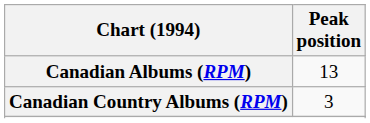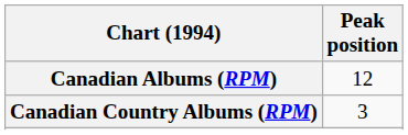 <table class="wikitable sortable plainrowheaders" style="text-align:center">
 <tr>
 <th scope="col">Chart (1994)</th>
 <th scope="col">Peak<br> position</th>
 </tr>
 <tr>
 <th scope="row">Canadian Albums (<em><a href='#'>RPM</a></em>)</th>
-<td>13</td>
+<td>12</td>
 </tr>
 <tr>
 <th scope="row">Canadian Country Albums (<em><a href='#'>RPM</a></em>)</th>
 <td>3</td>
 </tr>
 <tr>
 </tr>
 <tr>
 </tr>
 <tr>
 </tr>
 </table>
